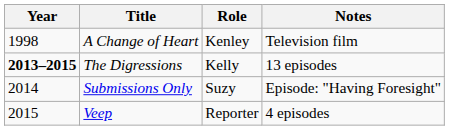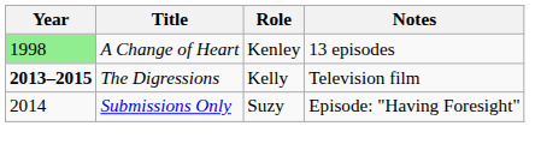 <table class="wikitable sortable">
 <tr>
 <th>Year</th>
 <th>Title</th>
 <th>Role</th>
 <th>Notes</th>
 </tr>
 <tr>
-<td>1998</td>
+<td style="background: lightgreen;">1998</td>
 <td><em>A Change of Heart</em></td>
 <td>Kenley</td>
-<td>Television film</td>
+<td>13 episodes</td>
 </tr>
 <tr>
 <td><strong>2013–2015</strong></td>
 <td><em>The Digressions</em></td>
 <td>Kelly</td>
-<td>13 episodes</td>
+<td>Television film</td>
 </tr>
 <tr>
 <td>2014</td>
 <td><em><a href='#'>Submissions Only</a></em></td>
 <td>Suzy</td>
 <td>Episode: "Having Foresight"</td>
 </tr>
-<tr>
-<td>2015</td>
-<td><em><a href='#'>Veep</a></em></td>
-<td>Reporter</td>
-<td>4 episodes</td>
-</tr>
 </table>
